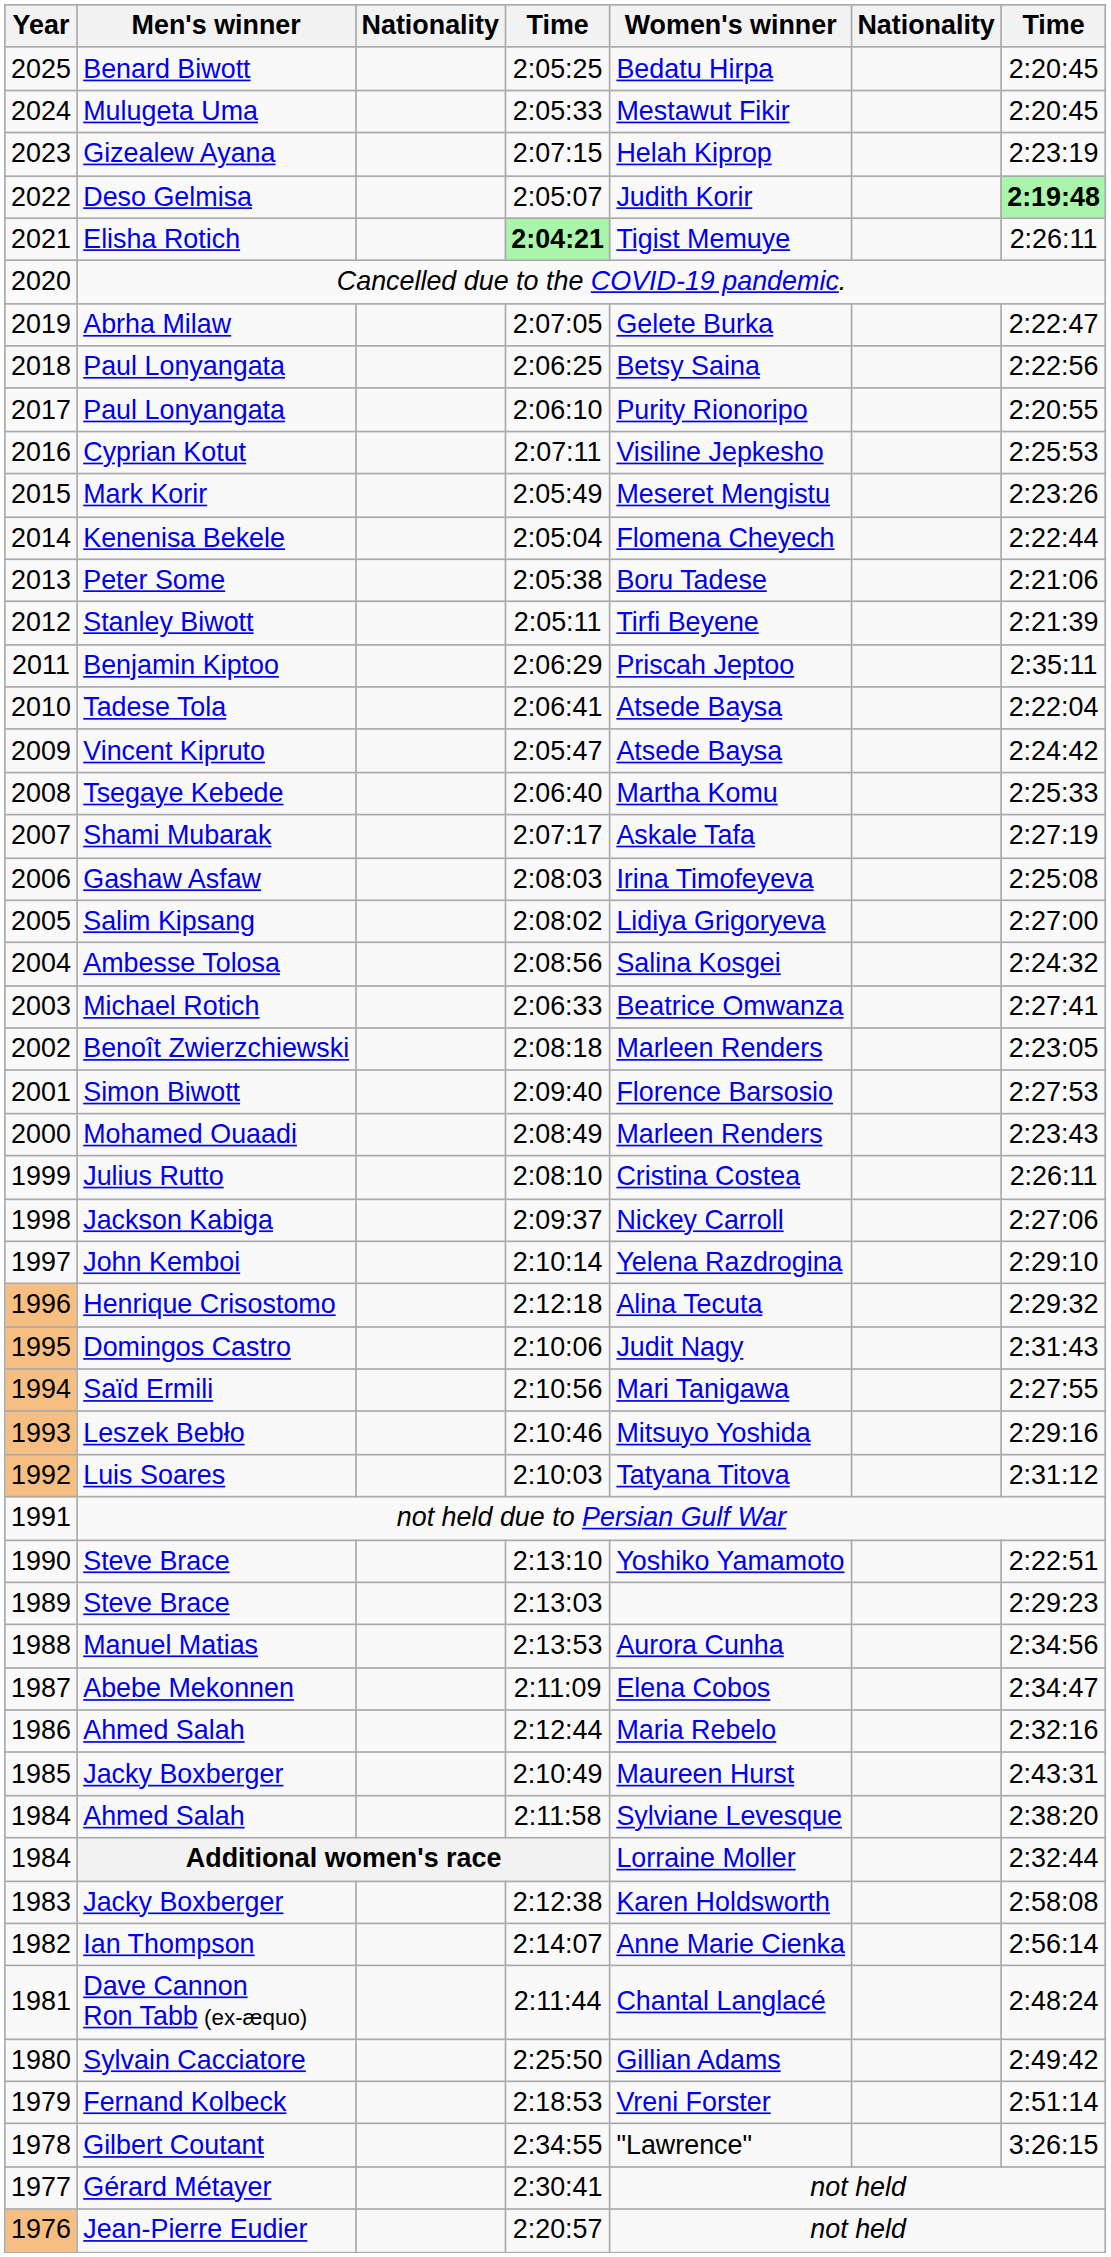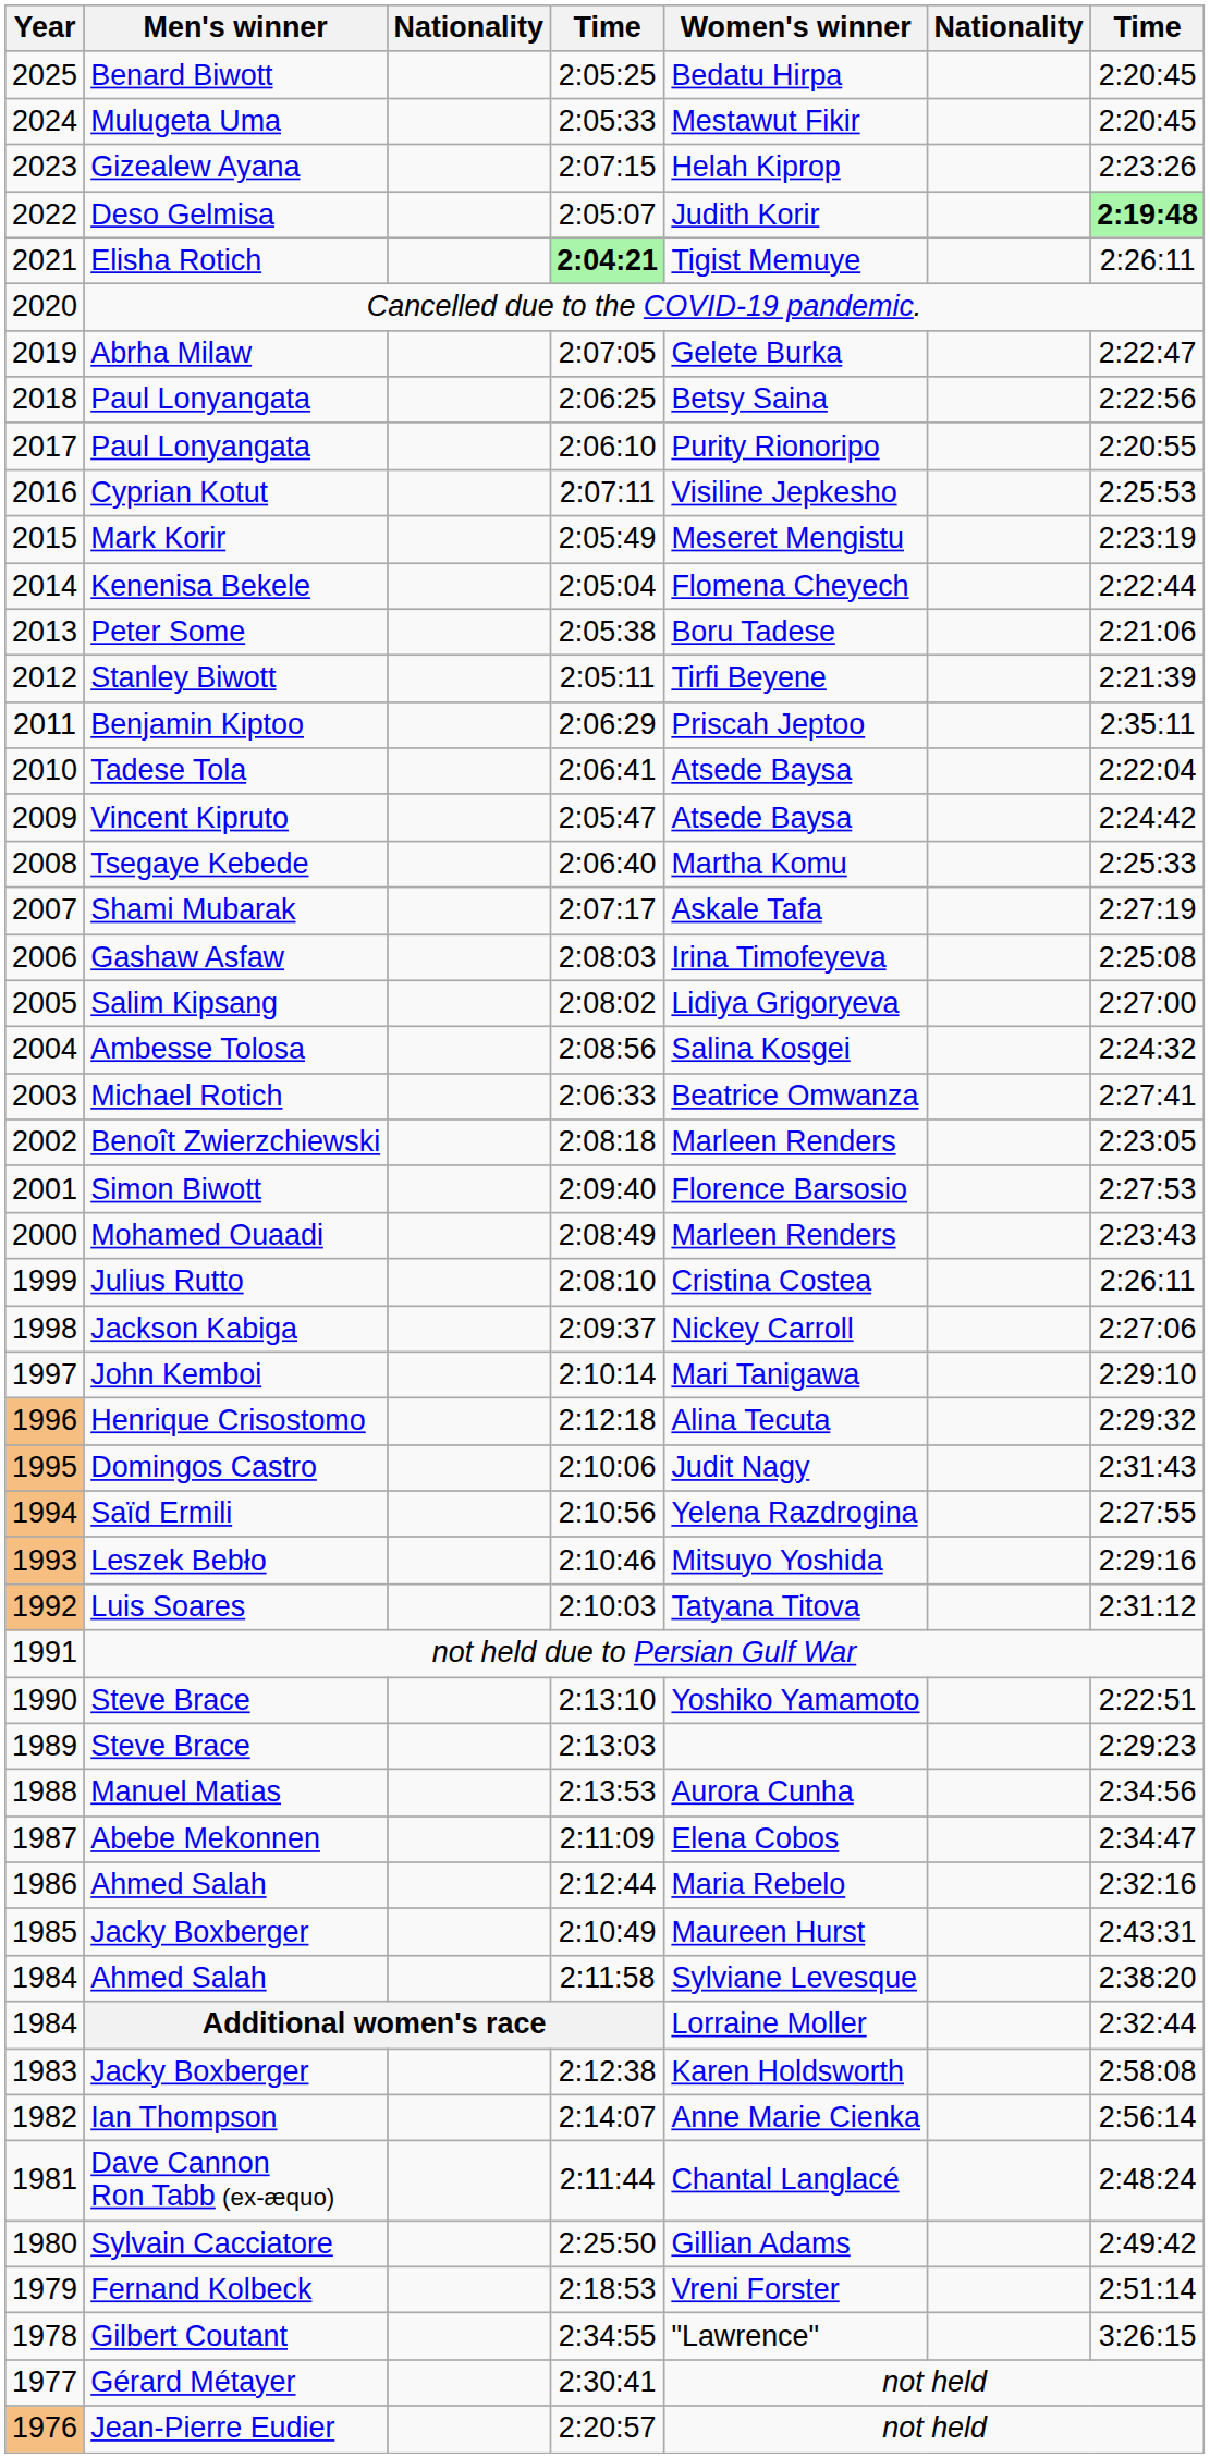 <table class="wikitable" style="text-align:center">
 <tr>
 <th>Year</th>
 <th>Men's winner</th>
 <th>Nationality</th>
 <th>Time</th>
 <th>Women's winner</th>
 <th>Nationality</th>
 <th>Time</th>
 </tr>
 <tr>
 <td align="center">2025</td>
 <td align="left"><a href='#'>Benard Biwott</a></td>
 <td align="left"></td>
 <td>2:05:25</td>
 <td align="left"><a href='#'>Bedatu Hirpa</a></td>
 <td align="left"></td>
 <td>2:20:45</td>
 </tr>
 <tr>
 <td align="center">2024</td>
 <td align=left><a href='#'>Mulugeta Uma</a></td>
 <td align=left></td>
 <td>2:05:33</td>
 <td align=left><a href='#'>Mestawut Fikir</a></td>
 <td align=left></td>
 <td>2:20:45</td>
 </tr>
 <tr>
 <td align="center">2023</td>
 <td align=left><a href='#'>Gizealew Ayana</a></td>
 <td align=left></td>
 <td>2:07:15</td>
 <td align=left><a href='#'>Helah Kiprop</a></td>
 <td align=left></td>
-<td>2:23:19</td>
+<td>2:23:26</td>
 </tr>
 <tr>
 <td align="center">2022</td>
 <td align=left><a href='#'>Deso Gelmisa</a></td>
 <td align=left></td>
 <td>2:05:07</td>
 <td align=left><a href='#'>Judith Korir</a></td>
 <td align=left></td>
 <td bgcolor=#A9F5A9><strong>2:19:48</strong></td>
 </tr>
 <tr>
 <td align="center">2021</td>
 <td align=left><a href='#'>Elisha Rotich</a></td>
 <td align=left></td>
 <td bgcolor=#A9F5A9><strong>2:04:21</strong></td>
 <td align=left><a href='#'>Tigist Memuye</a></td>
 <td align=left></td>
 <td>2:26:11</td>
 </tr>
 <tr>
 <td align="center">2020</td>
 <td colspan="6" align="center" data-sort-value=""><em>Cancelled due to the <a href='#'>COVID-19 pandemic</a>.</em></td>
 </tr>
 <tr>
 <td align="center">2019</td>
 <td align=left><a href='#'>Abrha Milaw</a></td>
 <td align=left></td>
 <td>2:07:05</td>
 <td align=left><a href='#'>Gelete Burka</a></td>
 <td align=left></td>
 <td>2:22:47</td>
 </tr>
 <tr>
 <td align="center">2018</td>
 <td align=left><a href='#'>Paul Lonyangata</a></td>
 <td align=left></td>
 <td>2:06:25</td>
 <td align=left><a href='#'>Betsy Saina</a></td>
 <td align=left></td>
 <td>2:22:56</td>
 </tr>
 <tr>
 <td align="center">2017</td>
 <td align=left><a href='#'>Paul Lonyangata</a></td>
 <td align=left></td>
 <td>2:06:10</td>
 <td align=left><a href='#'>Purity Rionoripo</a></td>
 <td align=left></td>
 <td>2:20:55</td>
 </tr>
 <tr>
 <td align="center">2016</td>
 <td align=left><a href='#'>Cyprian Kotut</a></td>
 <td align=left></td>
 <td>2:07:11</td>
 <td align=left><a href='#'>Visiline Jepkesho</a></td>
 <td align=left></td>
 <td>2:25:53</td>
 </tr>
 <tr>
 <td align="center">2015</td>
 <td align=left><a href='#'>Mark Korir</a></td>
 <td align=left></td>
 <td>2:05:49</td>
 <td align=left><a href='#'>Meseret Mengistu</a></td>
 <td align=left></td>
-<td>2:23:26</td>
+<td>2:23:19</td>
 </tr>
 <tr>
 <td align="center">2014</td>
 <td align=left><a href='#'>Kenenisa Bekele</a></td>
 <td align=left></td>
 <td>2:05:04</td>
 <td align=left><a href='#'>Flomena Cheyech</a></td>
 <td align=left></td>
 <td>2:22:44</td>
 </tr>
 <tr>
 <td align="center">2013</td>
 <td align=left><a href='#'>Peter Some</a></td>
 <td align=left></td>
 <td>2:05:38</td>
 <td align=left><a href='#'>Boru Tadese</a></td>
 <td align=left></td>
 <td>2:21:06</td>
 </tr>
 <tr>
 <td align="center">2012</td>
 <td align=left><a href='#'>Stanley Biwott</a></td>
 <td align=left></td>
 <td>2:05:11</td>
 <td align=left><a href='#'>Tirfi Beyene</a></td>
 <td align=left></td>
 <td>2:21:39</td>
 </tr>
 <tr>
 <td align="center">2011</td>
 <td align=left><a href='#'>Benjamin Kiptoo</a></td>
 <td align=left></td>
 <td>2:06:29</td>
 <td align=left><a href='#'>Priscah Jeptoo</a></td>
 <td align=left></td>
 <td>2:35:11</td>
 </tr>
 <tr>
 <td align="center">2010</td>
 <td align=left><a href='#'>Tadese Tola</a></td>
 <td align=left></td>
 <td>2:06:41</td>
 <td align=left><a href='#'>Atsede Baysa</a></td>
 <td align=left></td>
 <td>2:22:04</td>
 </tr>
 <tr>
 <td align="center">2009</td>
 <td align=left><a href='#'>Vincent Kipruto</a></td>
 <td align=left></td>
 <td>2:05:47</td>
 <td align=left><a href='#'>Atsede Baysa</a></td>
 <td align=left></td>
 <td>2:24:42</td>
 </tr>
 <tr>
 <td align="center">2008</td>
 <td align=left><a href='#'>Tsegaye Kebede</a></td>
 <td align=left></td>
 <td>2:06:40</td>
 <td align=left><a href='#'>Martha Komu</a></td>
 <td align=left></td>
 <td>2:25:33</td>
 </tr>
 <tr>
 <td align="center">2007</td>
 <td align=left><a href='#'>Shami Mubarak</a></td>
 <td align=left></td>
 <td>2:07:17</td>
 <td align=left><a href='#'>Askale Tafa</a></td>
 <td align=left></td>
 <td>2:27:19</td>
 </tr>
 <tr>
 <td align="center">2006</td>
 <td align=left><a href='#'>Gashaw Asfaw</a></td>
 <td align=left></td>
 <td>2:08:03</td>
 <td align=left><a href='#'>Irina Timofeyeva</a></td>
 <td align=left></td>
 <td>2:25:08</td>
 </tr>
 <tr>
 <td align="center">2005</td>
 <td align=left><a href='#'>Salim Kipsang</a></td>
 <td align=left></td>
 <td>2:08:02</td>
 <td align=left><a href='#'>Lidiya Grigoryeva</a></td>
 <td align=left></td>
 <td>2:27:00</td>
 </tr>
 <tr>
 <td align="center">2004</td>
 <td align=left><a href='#'>Ambesse Tolosa</a></td>
 <td align=left></td>
 <td>2:08:56</td>
 <td align=left><a href='#'>Salina Kosgei</a></td>
 <td align=left></td>
 <td>2:24:32</td>
 </tr>
 <tr>
 <td align="center">2003</td>
 <td align=left><a href='#'>Michael Rotich</a></td>
 <td align=left></td>
 <td>2:06:33</td>
 <td align=left><a href='#'>Beatrice Omwanza</a></td>
 <td align=left></td>
 <td>2:27:41</td>
 </tr>
 <tr>
 <td align="center">2002</td>
 <td align=left><a href='#'>Benoît Zwierzchiewski</a></td>
 <td align=left></td>
 <td>2:08:18</td>
 <td align=left><a href='#'>Marleen Renders</a></td>
 <td align=left></td>
 <td>2:23:05</td>
 </tr>
 <tr>
 <td align="center">2001</td>
 <td align=left><a href='#'>Simon Biwott</a></td>
 <td align=left></td>
 <td>2:09:40</td>
 <td align=left><a href='#'>Florence Barsosio</a></td>
 <td align=left></td>
 <td>2:27:53</td>
 </tr>
 <tr>
 <td align="center">2000</td>
 <td align=left><a href='#'>Mohamed Ouaadi</a></td>
 <td align=left></td>
 <td>2:08:49</td>
 <td align=left><a href='#'>Marleen Renders</a></td>
 <td align=left></td>
 <td>2:23:43</td>
 </tr>
 <tr>
 <td align="center">1999</td>
 <td align=left><a href='#'>Julius Rutto</a></td>
 <td align=left></td>
 <td>2:08:10</td>
 <td align=left><a href='#'>Cristina Costea</a></td>
 <td align=left></td>
 <td>2:26:11</td>
 </tr>
 <tr>
 <td align="center">1998</td>
 <td align=left><a href='#'>Jackson Kabiga</a></td>
 <td align=left></td>
 <td>2:09:37</td>
 <td align=left><a href='#'>Nickey Carroll</a></td>
 <td align=left></td>
 <td>2:27:06</td>
 </tr>
 <tr>
 <td align="center">1997</td>
 <td align=left><a href='#'>John Kemboi</a></td>
 <td align=left></td>
 <td>2:10:14</td>
-<td align=left><a href='#'>Yelena Razdrogina</a></td>
+<td align=left><a href='#'>Mari Tanigawa</a></td>
 <td align=left></td>
 <td>2:29:10</td>
 </tr>
 <tr>
 <td align="center" bgcolor=#F7BE81>1996</td>
 <td align=left><a href='#'>Henrique Crisostomo</a></td>
 <td align=left></td>
 <td>2:12:18</td>
 <td align=left><a href='#'>Alina Tecuta</a></td>
 <td align=left></td>
 <td>2:29:32</td>
 </tr>
 <tr>
 <td align="center" bgcolor=#F7BE81>1995</td>
 <td align=left><a href='#'>Domingos Castro</a></td>
 <td align=left></td>
 <td>2:10:06</td>
 <td align=left><a href='#'>Judit Nagy</a></td>
 <td align=left></td>
 <td>2:31:43</td>
 </tr>
 <tr>
 <td align="center" bgcolor=#F7BE81>1994</td>
 <td align=left><a href='#'>Saïd Ermili</a></td>
 <td align=left></td>
 <td>2:10:56</td>
-<td align=left><a href='#'>Mari Tanigawa</a></td>
+<td align=left><a href='#'>Yelena Razdrogina</a></td>
 <td align=left></td>
 <td>2:27:55</td>
 </tr>
 <tr>
 <td align="center" bgcolor=#F7BE81>1993</td>
 <td align=left><a href='#'>Leszek Bebło</a></td>
 <td align=left></td>
 <td>2:10:46</td>
 <td align=left><a href='#'>Mitsuyo Yoshida</a></td>
 <td align=left></td>
 <td>2:29:16</td>
 </tr>
 <tr>
 <td align="center" bgcolor=#F7BE81>1992</td>
 <td align=left><a href='#'>Luis Soares</a></td>
 <td align=left></td>
 <td>2:10:03</td>
 <td align=left><a href='#'>Tatyana Titova</a></td>
 <td align=left></td>
 <td>2:31:12</td>
 </tr>
 <tr>
 <td align="center">1991</td>
 <td colspan="8" align="center" data-sort-value=""><em>not held due to <a href='#'>Persian Gulf War</a></em></td>
 </tr>
 <tr>
 <td align="center">1990</td>
 <td align=left><a href='#'>Steve Brace</a></td>
 <td align=left></td>
 <td>2:13:10</td>
 <td align=left><a href='#'>Yoshiko Yamamoto</a></td>
 <td align=left></td>
 <td>2:22:51</td>
 </tr>
 <tr>
 <td align="center">1989</td>
 <td align=left><a href='#'>Steve Brace</a></td>
 <td align=left></td>
 <td>2:13:03</td>
 <td align=left></td>
 <td align=left></td>
 <td>2:29:23</td>
 </tr>
 <tr>
 <td align="center">1988</td>
 <td align=left><a href='#'>Manuel Matias</a></td>
 <td align=left></td>
 <td>2:13:53</td>
 <td align=left><a href='#'>Aurora Cunha</a></td>
 <td align=left></td>
 <td>2:34:56</td>
 </tr>
 <tr>
 <td align="center">1987</td>
 <td align=left><a href='#'>Abebe Mekonnen</a></td>
 <td align=left></td>
 <td>2:11:09</td>
 <td align=left><a href='#'>Elena Cobos</a></td>
 <td align=left></td>
 <td>2:34:47</td>
 </tr>
 <tr>
 <td align="center">1986</td>
 <td align=left><a href='#'>Ahmed Salah</a></td>
 <td align=left></td>
 <td>2:12:44</td>
 <td align=left><a href='#'>Maria Rebelo</a></td>
 <td align=left></td>
 <td>2:32:16</td>
 </tr>
 <tr>
 <td align="center">1985</td>
 <td align=left><a href='#'>Jacky Boxberger</a></td>
 <td align=left></td>
 <td>2:10:49</td>
 <td align=left><a href='#'>Maureen Hurst</a></td>
 <td align=left></td>
 <td>2:43:31</td>
 </tr>
 <tr>
 <td align="center">1984</td>
 <td align=left><a href='#'>Ahmed Salah</a></td>
 <td align=left></td>
 <td>2:11:58</td>
 <td align=left><a href='#'>Sylviane Levesque</a></td>
 <td align=left></td>
 <td>2:38:20</td>
 </tr>
 <tr>
 <td align="center">1984</td>
 <th colspan="3">Additional women's race</th>
 <td align=left><a href='#'>Lorraine Moller</a></td>
 <td align=left></td>
 <td>2:32:44</td>
 </tr>
 <tr>
 <td align="center">1983</td>
 <td align=left><a href='#'>Jacky Boxberger</a></td>
 <td align=left></td>
 <td>2:12:38</td>
 <td align=left><a href='#'>Karen Holdsworth</a></td>
 <td align=left></td>
 <td>2:58:08</td>
 </tr>
 <tr>
 <td align="center">1982</td>
 <td align=left><a href='#'>Ian Thompson</a></td>
 <td align=left></td>
 <td>2:14:07</td>
 <td align=left><a href='#'>Anne Marie Cienka</a></td>
 <td align=left></td>
 <td>2:56:14</td>
 </tr>
 <tr>
 <td align="center">1981</td>
 <td align=left><a href='#'>Dave Cannon</a> <br> <a href='#'>Ron Tabb</a><small> (ex-æquo)</small></td>
 <td align=left><br> </td>
 <td>2:11:44</td>
 <td align=left><a href='#'>Chantal Langlacé</a></td>
 <td align=left></td>
 <td>2:48:24</td>
 </tr>
 <tr>
 <td align="center">1980</td>
 <td align=left><a href='#'>Sylvain Cacciatore</a></td>
 <td align=left></td>
 <td>2:25:50</td>
 <td align=left><a href='#'>Gillian Adams</a></td>
 <td align=left></td>
 <td>2:49:42</td>
 </tr>
 <tr>
 <td align="center">1979</td>
 <td align=left><a href='#'>Fernand Kolbeck</a></td>
 <td align=left></td>
 <td>2:18:53</td>
 <td align=left><a href='#'>Vreni Forster</a></td>
 <td align=left></td>
 <td>2:51:14</td>
 </tr>
 <tr>
 <td align="center">1978</td>
 <td align=left><a href='#'>Gilbert Coutant</a></td>
 <td align=left></td>
 <td>2:34:55</td>
 <td align=left>"Lawrence"</td>
 <td align=left></td>
 <td>3:26:15</td>
 </tr>
 <tr>
 <td align="center">1977</td>
 <td align=left><a href='#'>Gérard Métayer</a></td>
 <td align=left></td>
 <td>2:30:41</td>
 <td colspan=3 align="center" data-sort-value=""><em>not held</em></td>
 </tr>
 <tr>
 <td align="center" bgcolor=#F7BE81>1976</td>
 <td align=left><a href='#'>Jean-Pierre Eudier</a></td>
 <td align=left></td>
 <td>2:20:57</td>
 <td colspan=3 align="center" data-sort-value=""><em>not held</em></td>
 </tr>
 </table>
